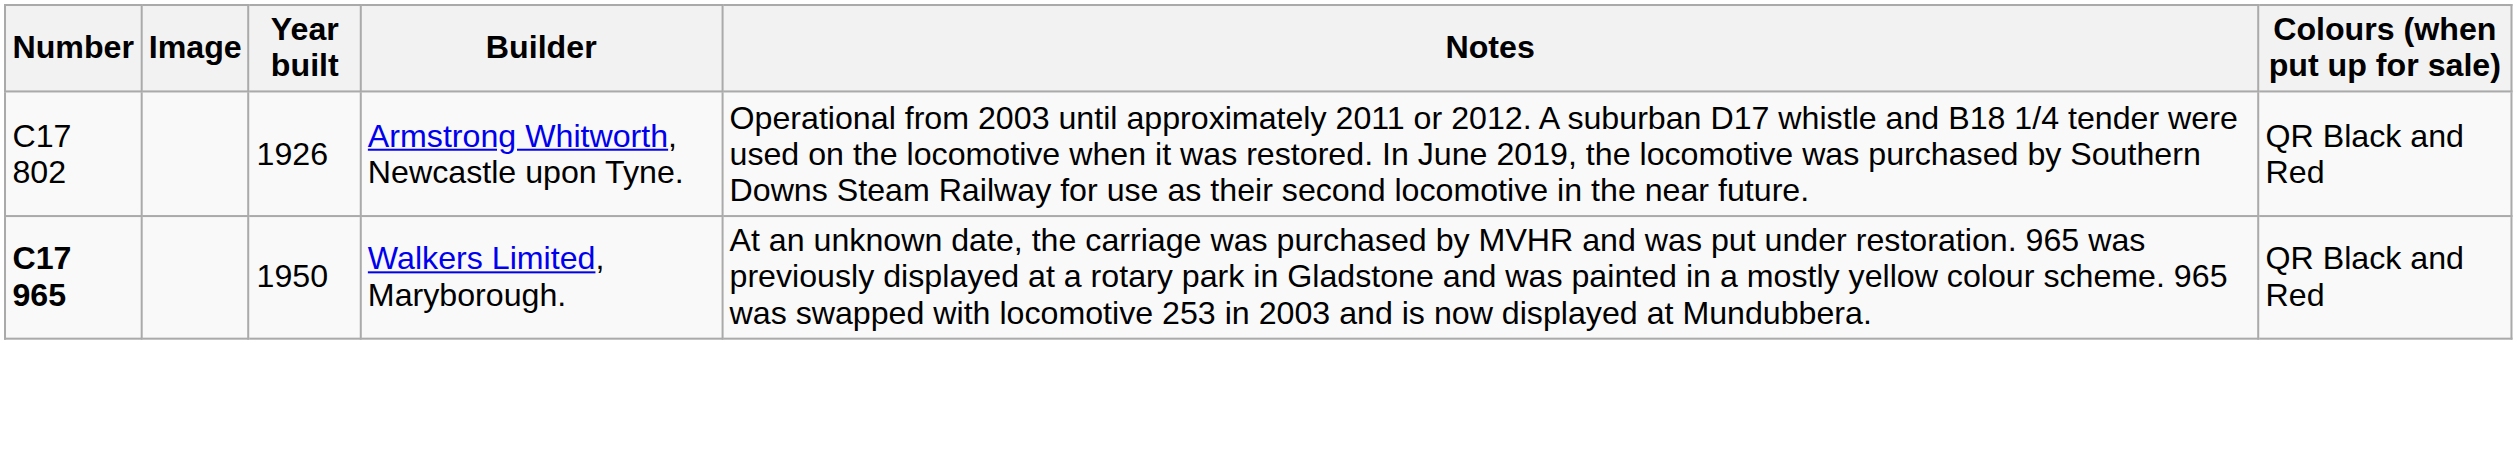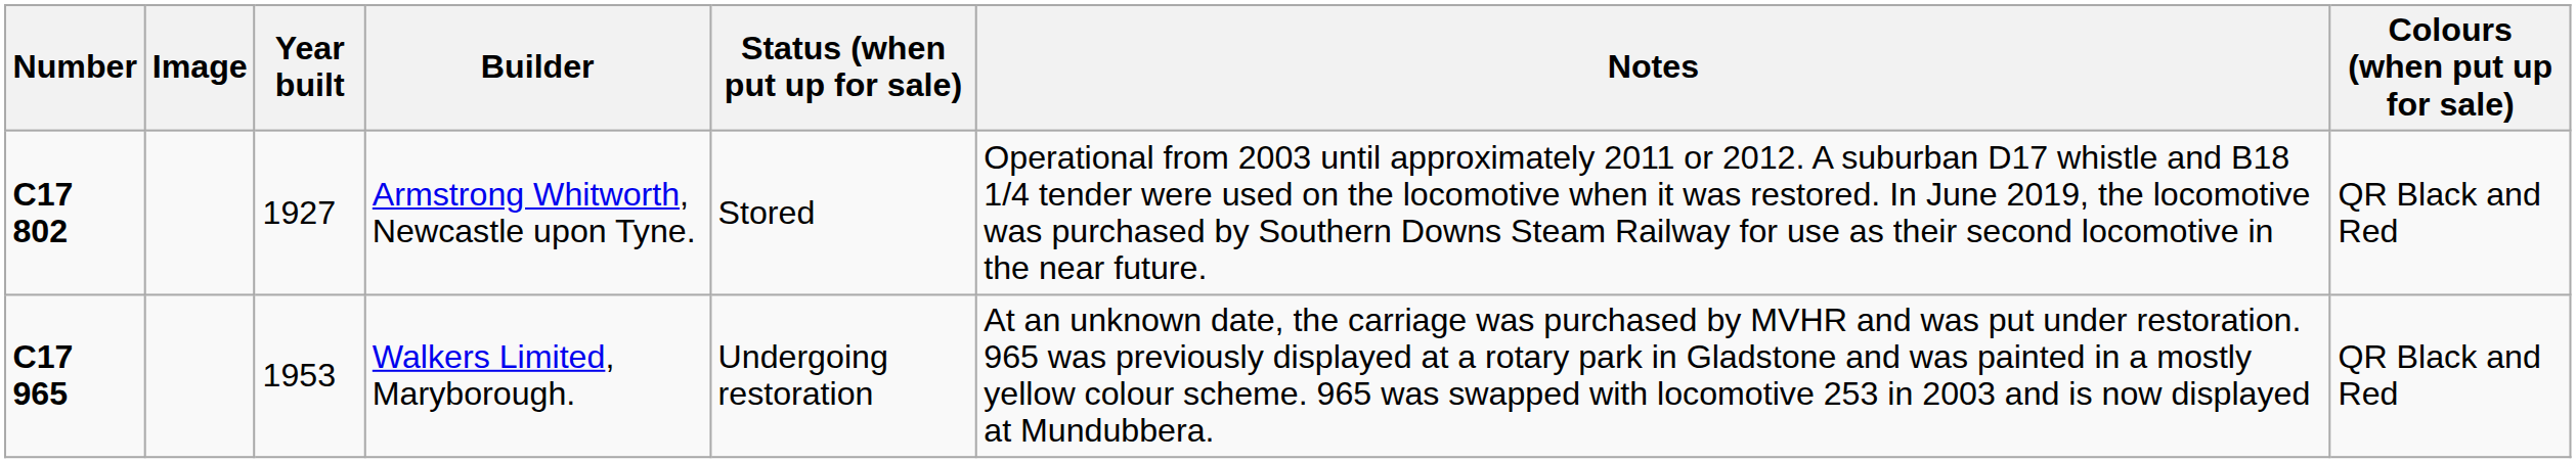 <table class="wikitable">
 <tr>
 <th>Number</th>
 <th>Image</th>
 <th>Year built</th>
 <th>Builder</th>
+<th>Status (when put up for sale)</th>
 <th>Notes</th>
 <th>Colours (when put up for sale)</th>
 </tr>
 <tr>
-<td>C17 802</td>
+<td><strong>C17 802</strong></td>
 <td></td>
-<td>1926</td>
+<td>1927</td>
 <td><a href='#'>Armstrong Whitworth</a>, Newcastle upon Tyne.</td>
+<td>Stored</td>
 <td>Operational from 2003 until approximately 2011 or 2012. A suburban D17 whistle and B18 1/4 tender were used on the locomotive when it was restored. In June 2019, the locomotive was purchased by Southern Downs Steam Railway for use as their second locomotive in the near future.</td>
 <td>QR Black and Red</td>
 </tr>
 <tr>
 <td><strong>C17 965</strong></td>
 <td></td>
-<td>1950</td>
+<td>1953</td>
 <td><a href='#'>Walkers Limited</a>, Maryborough.</td>
+<td>Undergoing restoration</td>
 <td>At an unknown date, the carriage was purchased by MVHR and was put under restoration. 965 was previously displayed at a rotary park in Gladstone and was painted in a mostly yellow colour scheme. 965 was swapped with locomotive 253 in 2003 and is now displayed at Mundubbera.</td>
 <td>QR Black and Red</td>
 </tr>
 </table>
